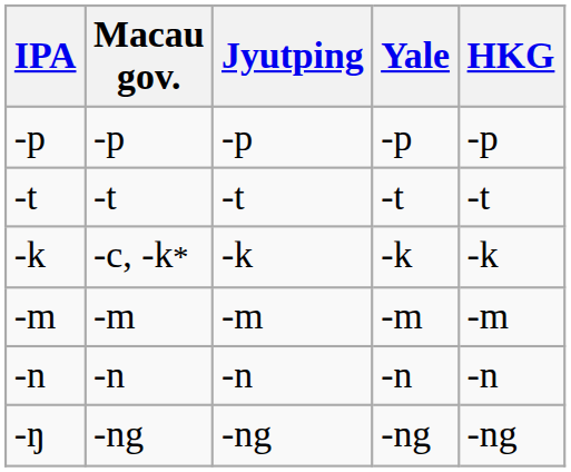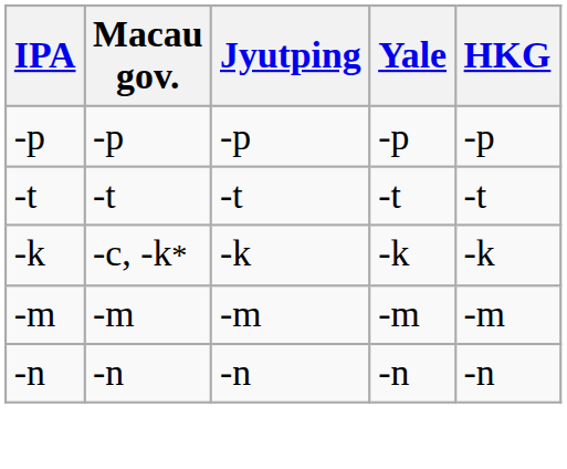 <table class="wikitable">
 <tr>
 <th><a href='#'>IPA</a></th>
 <th><strong>Macau<br>gov.</strong></th>
 <th><a href='#'>Jyutping</a></th>
 <th><a href='#'>Yale</a></th>
 <th><a href='#'>HKG</a></th>
 </tr>
 <tr>
 <td>-p</td>
 <td>-p</td>
 <td>-p</td>
 <td>-p</td>
 <td>-p</td>
 </tr>
 <tr>
 <td>-t</td>
 <td>-t</td>
 <td>-t</td>
 <td>-t</td>
 <td>-t</td>
 </tr>
 <tr>
 <td>-k</td>
 <td>-c, -k<small>*</small></td>
 <td>-k</td>
 <td>-k</td>
 <td>-k</td>
 </tr>
 <tr>
 <td>-m</td>
 <td>-m</td>
 <td>-m</td>
 <td>-m</td>
 <td>-m</td>
 </tr>
 <tr>
 <td>-n</td>
 <td>-n</td>
 <td>-n</td>
 <td>-n</td>
 <td>-n</td>
 </tr>
-<tr>
-<td>-ŋ</td>
-<td>-ng</td>
-<td>-ng</td>
-<td>-ng</td>
-<td>-ng</td>
-</tr>
 </table>
